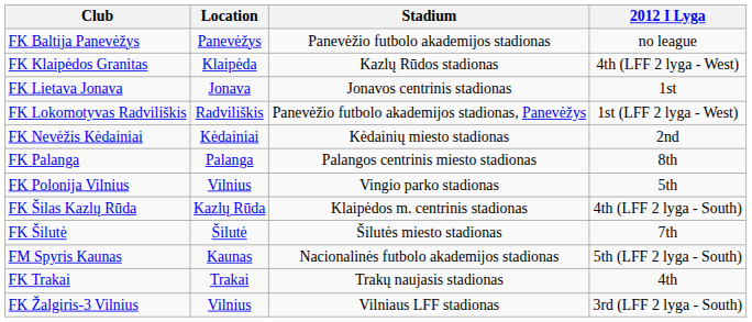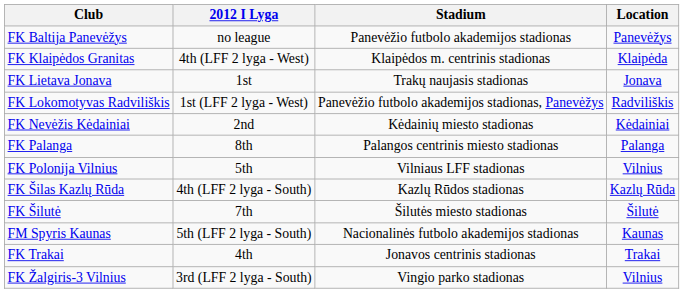 <table class="wikitable sortable" style="text-align:center;">
 <tr>
 <th>Club</th>
+<th><a href='#'>2012 I Lyga</a></th>
+<th>Stadium</th>
 <th>Location</th>
-<th>Stadium</th>
-<th><a href='#'>2012 I Lyga</a></th>
 </tr>
 <tr>
 <td style="text-align:left;"><a href='#'>FK Baltija Panevėžys</a></td>
+<td>no league</td>
+<td>Panevėžio futbolo akademijos stadionas</td>
 <td><a href='#'>Panevėžys</a></td>
-<td>Panevėžio futbolo akademijos stadionas</td>
-<td>no league</td>
 </tr>
 <tr>
 <td style="text-align:left;"><a href='#'>FK Klaipėdos Granitas</a></td>
+<td>4th (LFF 2 lyga - West)</td>
+<td>Klaipėdos m. centrinis stadionas</td>
 <td><a href='#'>Klaipėda</a></td>
-<td>Kazlų Rūdos stadionas</td>
-<td>4th (LFF 2 lyga - West)</td>
 </tr>
 <tr>
 <td style="text-align:left;"><a href='#'>FK Lietava Jonava</a></td>
+<td>1st</td>
+<td>Trakų naujasis stadionas</td>
 <td><a href='#'>Jonava</a></td>
-<td>Jonavos centrinis stadionas</td>
-<td>1st</td>
 </tr>
 <tr>
 <td style="text-align:left;"><a href='#'>FK Lokomotyvas Radviliškis</a></td>
+<td>1st (LFF 2 lyga - West)</td>
+<td>Panevėžio futbolo akademijos stadionas, <a href='#'>Panevėžys</a></td>
 <td><a href='#'>Radviliškis</a></td>
-<td>Panevėžio futbolo akademijos stadionas, <a href='#'>Panevėžys</a></td>
-<td>1st (LFF 2 lyga - West)</td>
 </tr>
 <tr>
 <td style="text-align:left;"><a href='#'>FK Nevėžis Kėdainiai</a></td>
+<td>2nd</td>
+<td>Kėdainių miesto stadionas</td>
 <td><a href='#'>Kėdainiai</a></td>
-<td>Kėdainių miesto stadionas</td>
-<td>2nd</td>
 </tr>
 <tr>
 <td style="text-align:left;"><a href='#'>FK Palanga</a></td>
+<td>8th</td>
+<td>Palangos centrinis miesto stadionas</td>
 <td><a href='#'>Palanga</a></td>
-<td>Palangos centrinis miesto stadionas</td>
-<td>8th</td>
 </tr>
 <tr>
 <td style="text-align:left;"><a href='#'>FK Polonija Vilnius</a></td>
+<td>5th</td>
+<td>Vilniaus LFF stadionas</td>
 <td><a href='#'>Vilnius</a></td>
-<td>Vingio parko stadionas</td>
-<td>5th</td>
 </tr>
 <tr>
 <td style="text-align:left;"><a href='#'>FK Šilas Kazlų Rūda</a></td>
+<td>4th (LFF 2 lyga - South)</td>
+<td>Kazlų Rūdos stadionas</td>
 <td><a href='#'>Kazlų Rūda</a></td>
-<td>Klaipėdos m. centrinis stadionas</td>
-<td>4th (LFF 2 lyga - South)</td>
 </tr>
 <tr>
 <td style="text-align:left;"><a href='#'>FK Šilutė</a></td>
+<td>7th</td>
+<td>Šilutės miesto stadionas</td>
 <td><a href='#'>Šilutė</a></td>
-<td>Šilutės miesto stadionas</td>
-<td>7th</td>
 </tr>
 <tr>
 <td style="text-align:left;"><a href='#'>FM Spyris Kaunas</a></td>
+<td>5th (LFF 2 lyga - South)</td>
+<td>Nacionalinės futbolo akademijos stadionas</td>
 <td><a href='#'>Kaunas</a></td>
-<td>Nacionalinės futbolo akademijos stadionas</td>
-<td>5th (LFF 2 lyga - South)</td>
 </tr>
 <tr>
 <td style="text-align:left;"><a href='#'>FK Trakai</a></td>
+<td>4th</td>
+<td>Jonavos centrinis stadionas</td>
 <td><a href='#'>Trakai</a></td>
-<td>Trakų naujasis stadionas</td>
-<td>4th</td>
 </tr>
 <tr>
 <td style="text-align:left;"><a href='#'>FK Žalgiris-3 Vilnius</a></td>
+<td>3rd (LFF 2 lyga - South)</td>
+<td>Vingio parko stadionas</td>
 <td><a href='#'>Vilnius</a></td>
-<td>Vilniaus LFF stadionas</td>
-<td>3rd (LFF 2 lyga - South)</td>
 </tr>
 </table>
